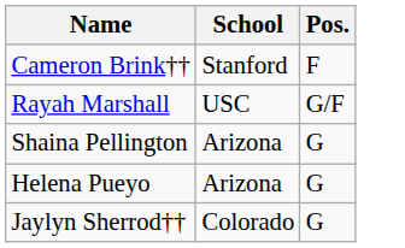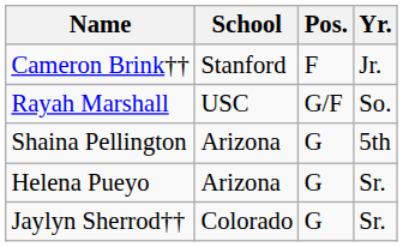 <table class="wikitable">
 <tr>
 <th>Name</th>
 <th>School</th>
 <th>Pos.</th>
+<th>Yr.</th>
 </tr>
 <tr>
 <td><a href='#'>Cameron Brink</a>††</td>
 <td>Stanford</td>
 <td>F</td>
+<td>Jr.</td>
 </tr>
 <tr>
 <td><a href='#'>Rayah Marshall</a></td>
 <td>USC</td>
 <td>G/F</td>
+<td>So.</td>
 </tr>
 <tr>
 <td>Shaina Pellington</td>
 <td>Arizona</td>
 <td>G</td>
+<td>5th</td>
 </tr>
 <tr>
 <td>Helena Pueyo</td>
 <td>Arizona</td>
 <td>G</td>
+<td>Sr.</td>
 </tr>
 <tr>
 <td>Jaylyn Sherrod††</td>
 <td>Colorado</td>
 <td>G</td>
+<td>Sr.</td>
 </tr>
 </table>
